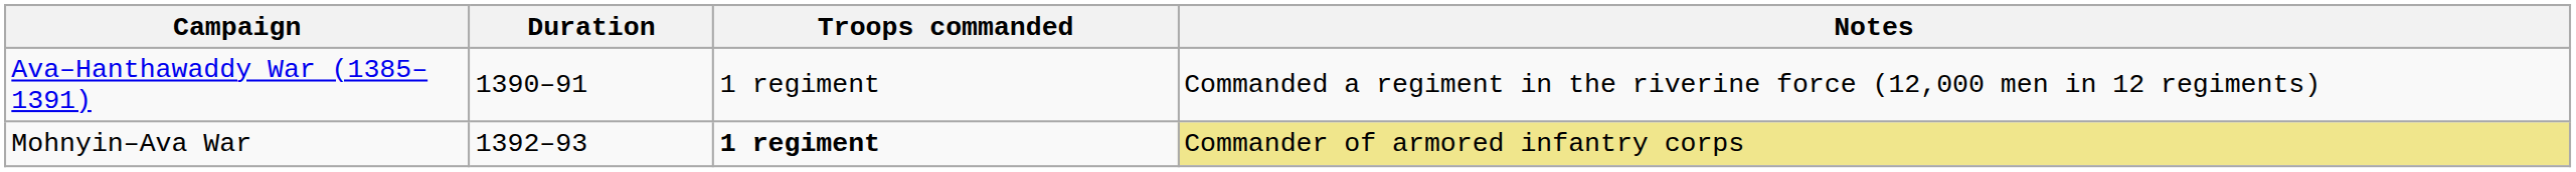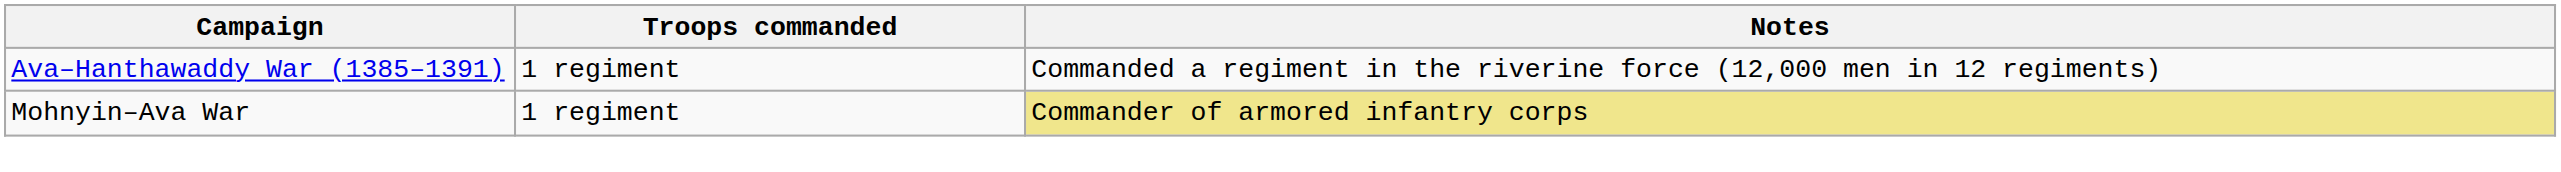 <table class="wikitable" border="1">
 <tr>
 <th width=10%>Campaign</th>
-<th width=5%>Duration</th>
 <th width=10%>Troops commanded</th>
 <th width=30%>Notes</th>
 </tr>
 <tr>
 <td><a href='#'>Ava–Hanthawaddy War (1385–1391)</a></td>
-<td>1390–91</td>
 <td>1 regiment</td>
 <td>Commanded a regiment in the riverine force (12,000 men in 12 regiments)</td>
 </tr>
 <tr>
 <td>Mohnyin–Ava War</td>
-<td>1392–93</td>
-<td><strong>1 regiment</strong></td>
+<td>1 regiment</td>
 <td style="background: khaki;">Commander of armored infantry corps</td>
 </tr>
 </table>
